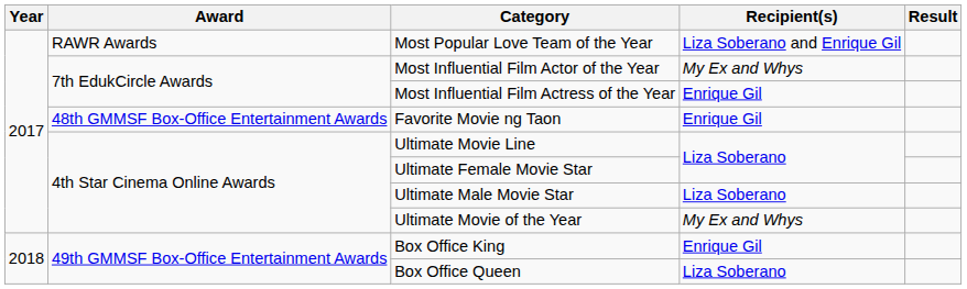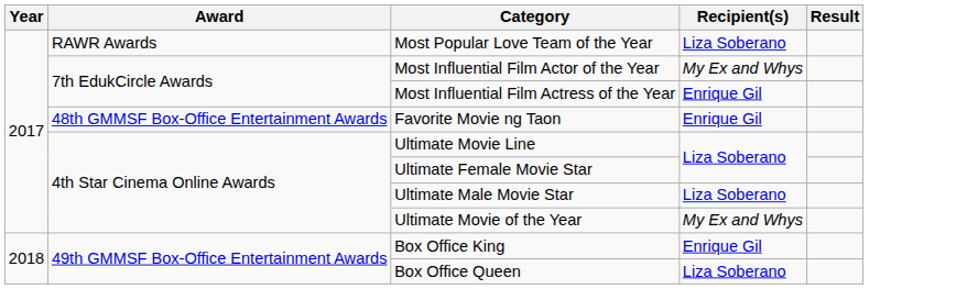 <table class="wikitable">
 <tr>
 <th>Year</th>
 <th>Award</th>
 <th>Category</th>
 <th>Recipient(s)</th>
 <th>Result</th>
 </tr>
 <tr>
 <td rowspan=8>2017</td>
 <td>RAWR Awards</td>
 <td>Most Popular Love Team of the Year</td>
-<td><a href='#'>Liza Soberano</a> and <a href='#'>Enrique Gil</a></td>
+<td><a href='#'>Liza Soberano</a></td>
 <td></td>
 </tr>
 <tr>
 <td rowspan=2>7th EdukCircle Awards</td>
 <td>Most Influential Film Actor of the Year</td>
 <td><em>My Ex and Whys</em></td>
 <td></td>
 </tr>
 <tr>
 <td>Most Influential Film Actress of the Year</td>
 <td><a href='#'>Enrique Gil</a></td>
 <td></td>
 </tr>
 <tr>
 <td><a href='#'>48th GMMSF Box-Office Entertainment Awards</a></td>
 <td>Favorite Movie ng Taon</td>
 <td><a href='#'>Enrique Gil</a></td>
 <td></td>
 </tr>
 <tr>
 <td rowspan=4>4th Star Cinema Online Awards</td>
 <td>Ultimate Movie Line</td>
 <td rowspan=2><a href='#'>Liza Soberano</a></td>
 <td></td>
 </tr>
 <tr>
 <td>Ultimate Female Movie Star</td>
 <td></td>
 </tr>
 <tr>
 <td>Ultimate Male Movie Star</td>
 <td><a href='#'>Liza Soberano</a></td>
 <td></td>
 </tr>
 <tr>
 <td>Ultimate Movie of the Year</td>
 <td><em>My Ex and Whys</em></td>
 <td></td>
 </tr>
 <tr>
 <td rowspan=2>2018</td>
 <td rowspan=2><a href='#'>49th GMMSF Box-Office Entertainment Awards</a></td>
 <td>Box Office King</td>
 <td><a href='#'>Enrique Gil</a></td>
 <td></td>
 </tr>
 <tr>
 <td>Box Office Queen</td>
 <td><a href='#'>Liza Soberano</a></td>
 <td></td>
 </tr>
 </table>
